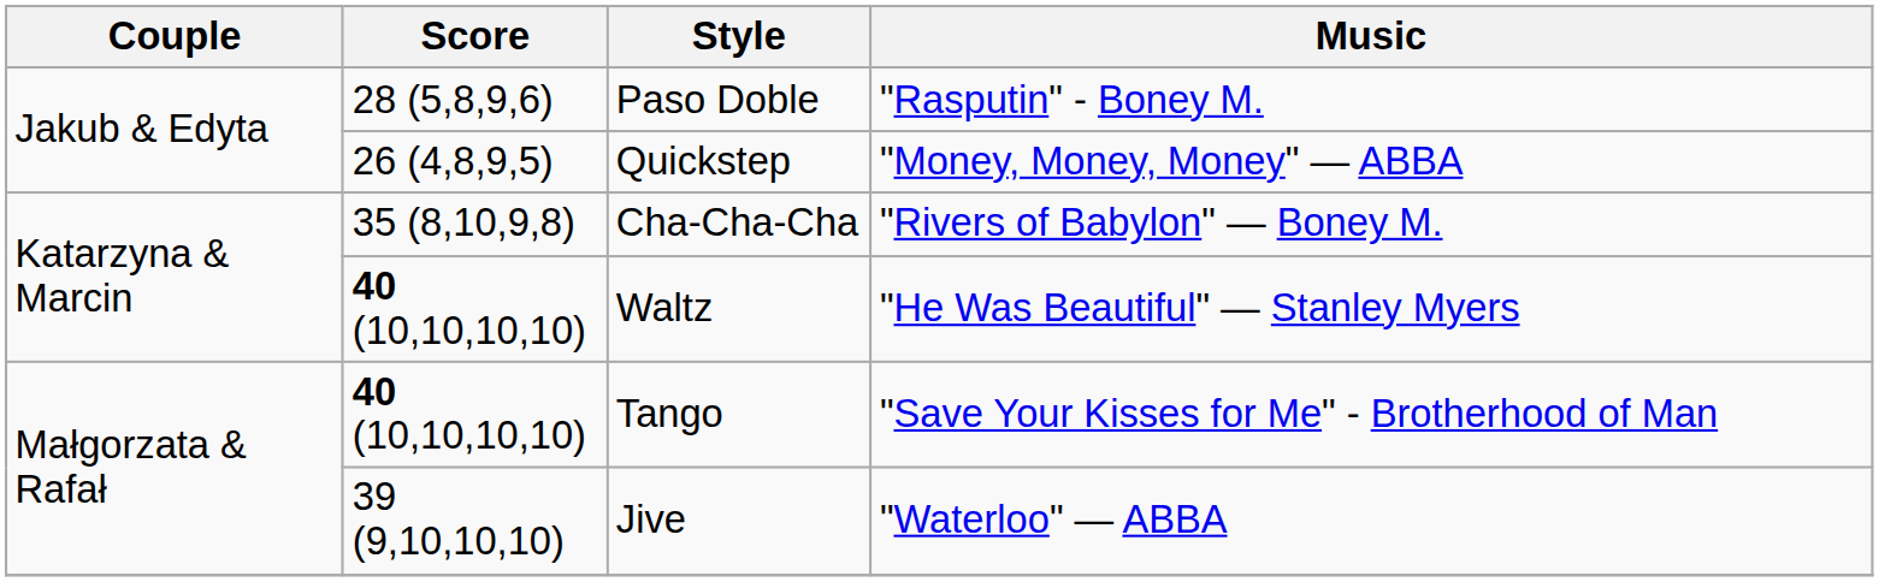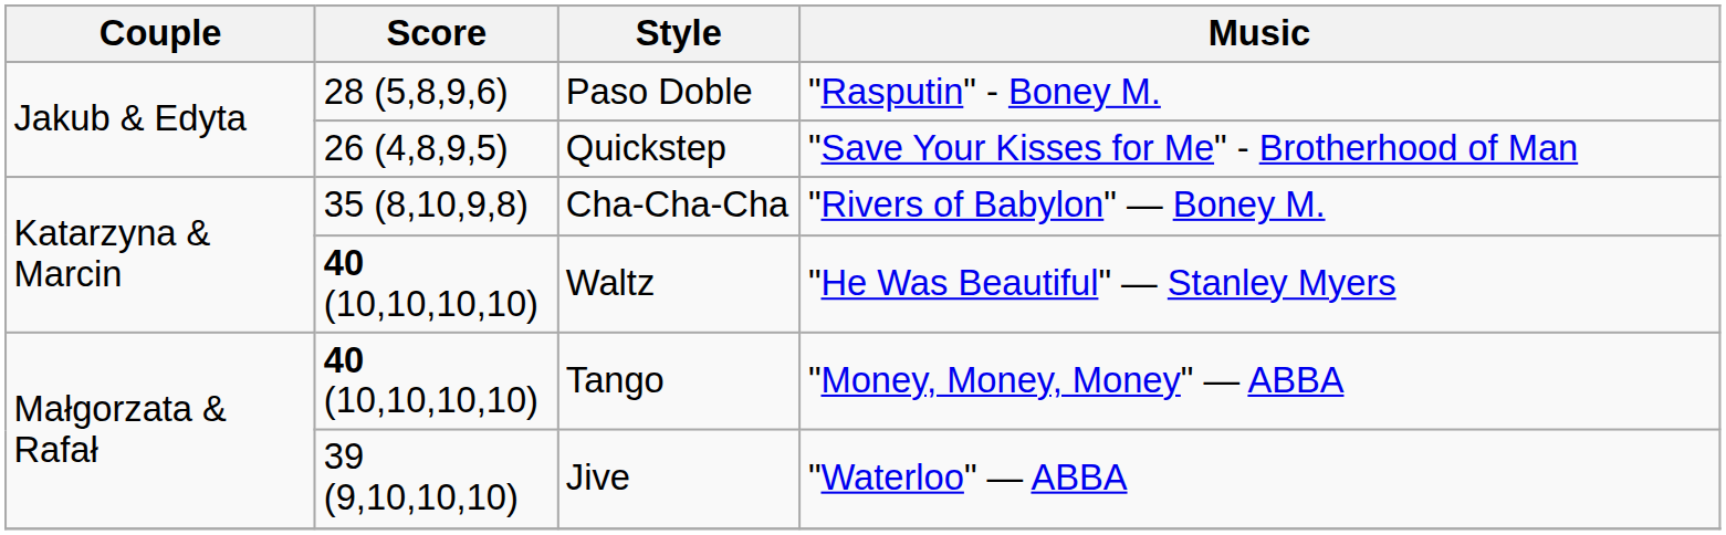 <table class="wikitable">
 <tr>
 <th width="130">Couple</th>
 <th width="100">Score</th>
 <th width="100">Style</th>
 <th width="400">Music</th>
 </tr>
 <tr>
 <td rowspan=2>Jakub & Edyta</td>
 <td>28 (5,8,9,6)</td>
 <td>Paso Doble</td>
 <td>"<a href='#'>Rasputin</a>" - <a href='#'>Boney M.</a></td>
 </tr>
 <tr>
 <td>26 (4,8,9,5)</td>
 <td>Quickstep</td>
-<td>"<a href='#'>Money, Money, Money</a>" — <a href='#'>ABBA</a></td>
+<td>"<a href='#'>Save Your Kisses for Me</a>" - <a href='#'>Brotherhood of Man</a></td>
 </tr>
 <tr>
 <td rowspan=2>Katarzyna & Marcin</td>
 <td>35 (8,10,9,8)</td>
 <td>Cha-Cha-Cha</td>
 <td>"<a href='#'>Rivers of Babylon</a>" — <a href='#'>Boney M.</a></td>
 </tr>
 <tr>
 <td><strong>40</strong> (10,10,10,10)</td>
 <td>Waltz</td>
 <td>"<a href='#'>He Was Beautiful</a>" — <a href='#'>Stanley Myers</a></td>
 </tr>
 <tr>
 <td rowspan=2>Małgorzata & Rafał</td>
 <td><strong>40</strong> (10,10,10,10)</td>
 <td>Tango</td>
-<td>"<a href='#'>Save Your Kisses for Me</a>" - <a href='#'>Brotherhood of Man</a></td>
+<td>"<a href='#'>Money, Money, Money</a>" — <a href='#'>ABBA</a></td>
 </tr>
 <tr>
 <td>39 (9,10,10,10)</td>
 <td>Jive</td>
 <td>"<a href='#'>Waterloo</a>" — <a href='#'>ABBA</a></td>
 </tr>
 <tr>
 </tr>
 </table>
